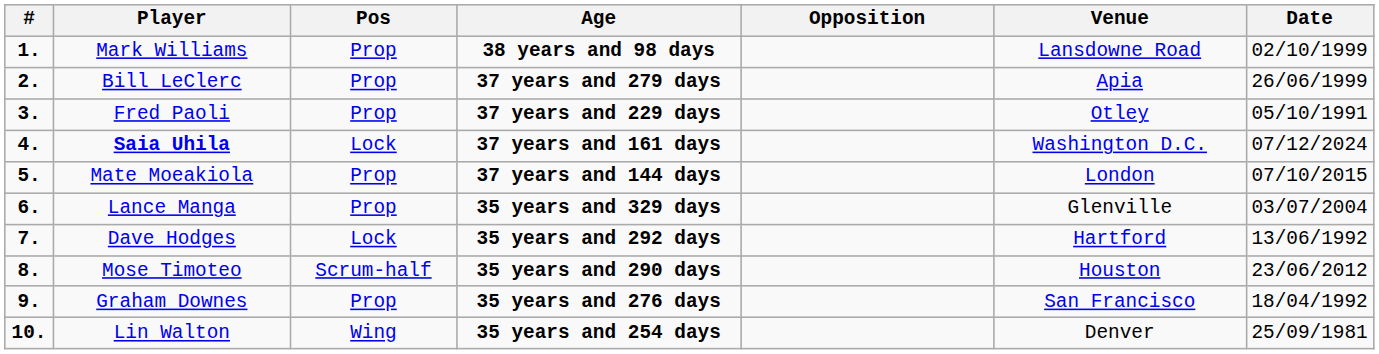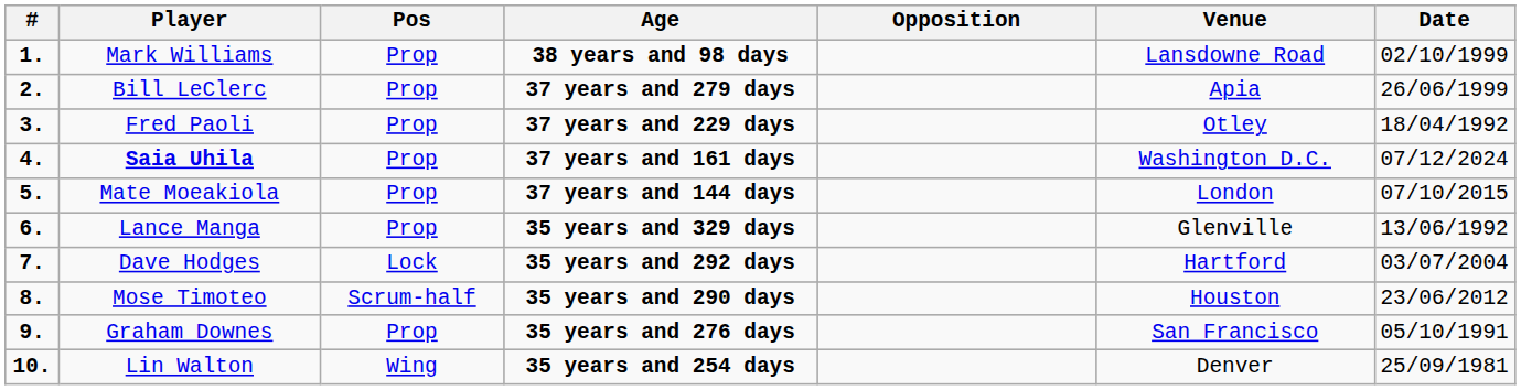 <table class="wikitable" style="font-size:95%; text-align:center;">
 <tr>
 <th style="width:25px;">#</th>
 <th style="width:145px;">Player</th>
 <th style="width:100px;">Pos</th>
 <th style="width:175px;">Age</th>
 <th style="width:155px;">Opposition</th>
 <th style="width:155px;">Venue</th>
 <th style="width:75px;">Date</th>
 </tr>
 <tr>
 <td><strong>1.</strong></td>
 <td><a href='#'>Mark Williams</a></td>
 <td><a href='#'>Prop</a></td>
 <td><strong>38 years and 98 days</strong></td>
 <td></td>
 <td> <a href='#'>Lansdowne Road</a></td>
 <td>02/10/1999</td>
 </tr>
 <tr>
 <td><strong>2.</strong></td>
 <td><a href='#'>Bill LeClerc</a></td>
 <td><a href='#'>Prop</a></td>
 <td><strong>37 years and 279 days</strong></td>
 <td></td>
 <td> <a href='#'>Apia</a></td>
 <td>26/06/1999</td>
 </tr>
 <tr>
 <td><strong>3.</strong></td>
 <td><a href='#'>Fred Paoli</a></td>
 <td><a href='#'>Prop</a></td>
 <td><strong>37 years and 229 days</strong></td>
 <td></td>
 <td> <a href='#'>Otley</a></td>
-<td>05/10/1991</td>
+<td>18/04/1992</td>
 </tr>
 <tr>
 <td><strong>4.</strong></td>
 <td><strong><a href='#'>Saia Uhila</a></strong></td>
-<td><a href='#'>Lock</a></td>
+<td><a href='#'>Prop</a></td>
 <td><strong>37 years and 161 days</strong></td>
 <td></td>
 <td> <a href='#'>Washington D.C.</a></td>
 <td>07/12/2024</td>
 </tr>
 <tr>
 <td><strong>5.</strong></td>
 <td><a href='#'>Mate Moeakiola</a></td>
 <td><a href='#'>Prop</a></td>
 <td><strong>37 years and 144 days</strong></td>
 <td></td>
 <td> <a href='#'>London</a></td>
 <td>07/10/2015</td>
 </tr>
 <tr>
 <td><strong>6.</strong></td>
 <td><a href='#'>Lance Manga</a></td>
 <td><a href='#'>Prop</a></td>
 <td><strong>35 years and 329 days</strong></td>
 <td></td>
 <td> Glenville</td>
-<td>03/07/2004</td>
+<td>13/06/1992</td>
 </tr>
 <tr>
 <td><strong>7.</strong></td>
 <td><a href='#'>Dave Hodges</a></td>
 <td><a href='#'>Lock</a></td>
 <td><strong>35 years and 292 days</strong></td>
 <td></td>
 <td> <a href='#'>Hartford</a></td>
-<td>13/06/1992</td>
+<td>03/07/2004</td>
 </tr>
 <tr>
 <td><strong>8.</strong></td>
 <td><a href='#'>Mose Timoteo</a></td>
 <td><a href='#'>Scrum-half</a></td>
 <td><strong>35 years and 290 days</strong></td>
 <td></td>
 <td> <a href='#'>Houston</a></td>
 <td>23/06/2012</td>
 </tr>
 <tr>
 <td><strong>9.</strong></td>
 <td><a href='#'>Graham Downes</a></td>
 <td><a href='#'>Prop</a></td>
 <td><strong>35 years and 276 days</strong></td>
 <td></td>
 <td> <a href='#'>San Francisco</a></td>
-<td>18/04/1992</td>
+<td>05/10/1991</td>
 </tr>
 <tr>
 <td><strong>10.</strong></td>
 <td><a href='#'>Lin Walton</a></td>
 <td><a href='#'>Wing</a></td>
 <td><strong>35 years and 254 days</strong></td>
 <td></td>
 <td> Denver</td>
 <td>25/09/1981</td>
 </tr>
 </table>
